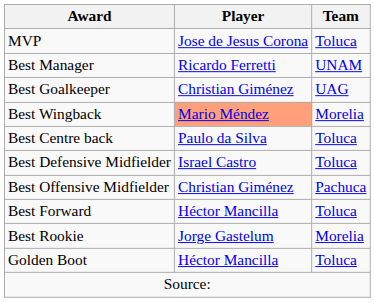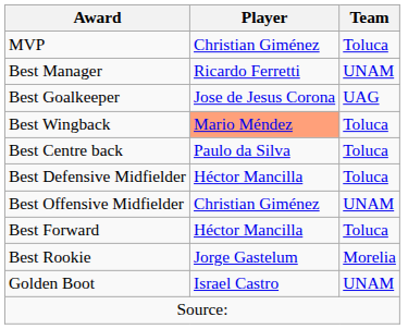 <table class="wikitable" style="text-align:left">
 <tr>
 <th>Award</th>
 <th>Player</th>
 <th>Team</th>
 </tr>
 <tr>
 <td>MVP</td>
-<td> <a href='#'>Jose de Jesus Corona</a></td>
+<td> <a href='#'>Christian Giménez</a></td>
 <td><a href='#'>Toluca</a></td>
 </tr>
 <tr>
 <td>Best Manager</td>
 <td> <a href='#'>Ricardo Ferretti</a></td>
 <td><a href='#'>UNAM</a></td>
 </tr>
 <tr>
 <td>Best Goalkeeper</td>
-<td> <a href='#'>Christian Giménez</a></td>
+<td> <a href='#'>Jose de Jesus Corona</a></td>
 <td><a href='#'>UAG</a></td>
 </tr>
 <tr>
 <td>Best Wingback</td>
 <td style="background: lightsalmon;"> <a href='#'>Mario Méndez</a></td>
-<td><a href='#'>Morelia</a></td>
+<td><a href='#'>Toluca</a></td>
 </tr>
 <tr>
 <td>Best Centre back</td>
 <td> <a href='#'>Paulo da Silva</a></td>
 <td><a href='#'>Toluca</a></td>
 </tr>
 <tr>
 <td>Best Defensive Midfielder</td>
-<td> <a href='#'>Israel Castro</a></td>
+<td> <a href='#'>Héctor Mancilla</a></td>
 <td><a href='#'>Toluca</a></td>
 </tr>
 <tr>
 <td>Best Offensive Midfielder</td>
 <td> <a href='#'>Christian Giménez</a></td>
-<td><a href='#'>Pachuca</a></td>
+<td><a href='#'>UNAM</a></td>
 </tr>
 <tr>
 <td>Best Forward</td>
 <td> <a href='#'>Héctor Mancilla</a></td>
 <td><a href='#'>Toluca</a></td>
 </tr>
 <tr>
 <td>Best Rookie</td>
 <td> <a href='#'>Jorge Gastelum</a></td>
 <td><a href='#'>Morelia</a></td>
 </tr>
 <tr>
 <td>Golden Boot</td>
-<td> <a href='#'>Héctor Mancilla</a></td>
-<td><a href='#'>Toluca</a></td>
+<td> <a href='#'>Israel Castro</a></td>
+<td><a href='#'>UNAM</a></td>
 </tr>
 <tr>
 <td colspan="4" align="center">Source:</td>
 </tr>
 </table>
